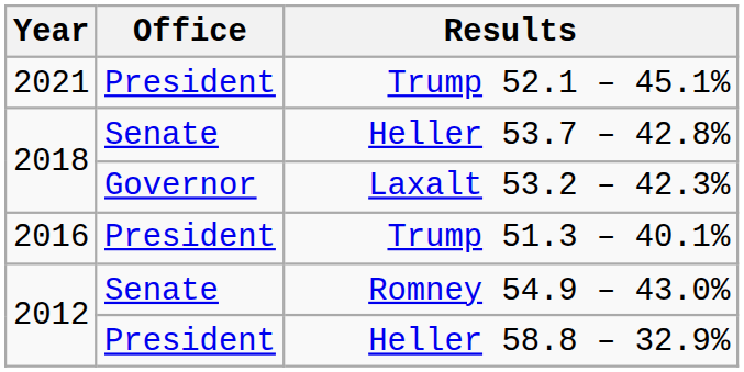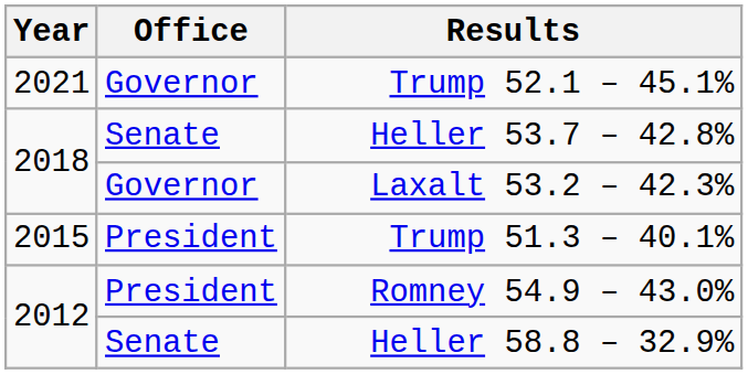 <table class=wikitable>
 <tr>
 <th width="30">Year</th>
 <th width="60">Office</th>
 <th width="180">Results</th>
 </tr>
 <tr>
 <td>2021</td>
-<td><a href='#'>President</a></td>
+<td><a href='#'>Governor</a></td>
 <td align="right" ><a href='#'>Trump</a> 52.1 – 45.1%</td>
 </tr>
 <tr>
 <td rowspan="2">2018</td>
 <td><a href='#'>Senate</a></td>
 <td align="right" ><a href='#'>Heller</a> 53.7 – 42.8%</td>
 </tr>
 <tr>
 <td><a href='#'>Governor</a></td>
 <td align="right" ><a href='#'>Laxalt</a> 53.2 – 42.3%</td>
 </tr>
 <tr>
-<td>2016</td>
+<td>2015</td>
 <td><a href='#'>President</a></td>
 <td align="right" ><a href='#'>Trump</a> 51.3 – 40.1%</td>
 </tr>
 <tr>
 <td rowspan="2">2012</td>
-<td><a href='#'>Senate</a></td>
+<td><a href='#'>President</a></td>
 <td align="right" ><a href='#'>Romney</a> 54.9 – 43.0%</td>
 </tr>
 <tr>
-<td><a href='#'>President</a></td>
+<td><a href='#'>Senate</a></td>
 <td align="right" ><a href='#'>Heller</a> 58.8 – 32.9%</td>
 </tr>
 </table>
